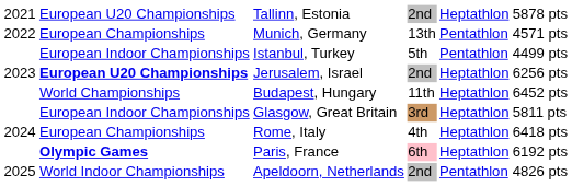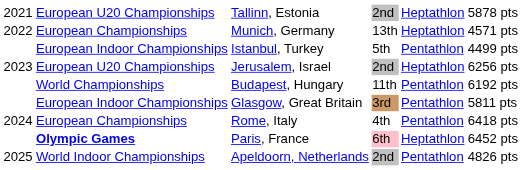 <table>
 <tr>
 <td>2021</td>
 <td><a href='#'>European U20 Championships</a></td>
 <td><a href='#'>Tallinn</a>, Estonia</td>
 <td bgcolor=silver>2nd</td>
 <td><a href='#'>Heptathlon</a></td>
 <td>5878 pts</td>
 <td></td>
 </tr>
 <tr>
 <td>2022</td>
 <td><a href='#'>European Championships</a></td>
 <td><a href='#'>Munich</a>, Germany</td>
 <td>13th</td>
-<td><a href='#'>Pentathlon</a></td>
+<td><a href='#'>Heptathlon</a></td>
 <td>4571 pts</td>
 <td></td>
 </tr>
 <tr>
 <td rowspan=3>2023</td>
 <td><a href='#'>European Indoor Championships</a></td>
 <td><a href='#'>Istanbul</a>, Turkey</td>
 <td>5th</td>
 <td><a href='#'>Pentathlon</a></td>
 <td>4499 pts</td>
 <td></td>
 </tr>
 <tr>
-<td><strong><a href='#'>European U20 Championships</a></strong></td>
+<td><a href='#'>European U20 Championships</a></td>
 <td><a href='#'>Jerusalem</a>, Israel</td>
 <td bgcolor=silver>2nd</td>
 <td><a href='#'>Heptathlon</a></td>
 <td>6256 pts</td>
 <td></td>
 </tr>
 <tr>
 <td><a href='#'>World Championships</a></td>
 <td><a href='#'>Budapest</a>, Hungary</td>
 <td>11th</td>
-<td><a href='#'>Heptathlon</a></td>
-<td>6452 pts</td>
+<td><a href='#'>Pentathlon</a></td>
+<td>6192 pts</td>
 <td></td>
 </tr>
 <tr>
 <td rowspan=3>2024</td>
 <td><a href='#'>European Indoor Championships</a></td>
 <td><a href='#'>Glasgow</a>, Great Britain</td>
 <td bgcolor=cc9966>3rd</td>
-<td><a href='#'>Heptathlon</a></td>
+<td><a href='#'>Pentathlon</a></td>
 <td>5811 pts</td>
 <td></td>
 </tr>
 <tr>
 <td><a href='#'>European Championships</a></td>
 <td><a href='#'>Rome</a>, Italy</td>
 <td>4th</td>
-<td><a href='#'>Heptathlon</a></td>
+<td><a href='#'>Pentathlon</a></td>
 <td>6418 pts</td>
 <td></td>
 </tr>
 <tr>
 <td><strong><a href='#'>Olympic Games</a></strong></td>
 <td><a href='#'>Paris</a>, France</td>
 <td style="background: pink;">6th</td>
 <td><a href='#'>Heptathlon</a></td>
-<td>6192 pts</td>
+<td>6452 pts</td>
 <td></td>
 </tr>
 <tr>
 <td>2025</td>
 <td><a href='#'>World Indoor Championships</a></td>
 <td><a href='#'>Apeldoorn, Netherlands</a></td>
 <td bgcolor=silver>2nd</td>
 <td><a href='#'>Pentathlon</a></td>
 <td>4826 pts</td>
 </tr>
 </table>
